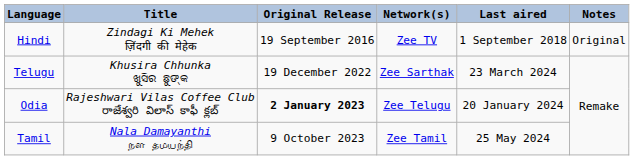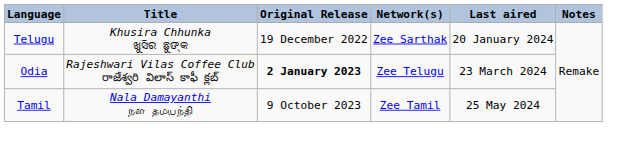 <table class="wikitable" style="text-align:center;">
 <tr>
 <th style="background:LightSteelBlue;">Language</th>
 <th style="background:LightSteelBlue;">Title</th>
 <th style="background:LightSteelBlue;">Original Release</th>
 <th style="background:LightSteelBlue;">Network(s)</th>
 <th style="background:LightSteelBlue;">Last aired</th>
 <th style="background:LightSteelBlue;">Notes</th>
 </tr>
 <tr>
-<td><a href='#'>Hindi</a></td>
-<td><em>Zindagi Ki Mehek</em> <br> ज़िंदगी की मेहेक</td>
-<td>19 September 2016</td>
-<td><a href='#'>Zee TV</a></td>
-<td>1 September 2018</td>
-<td>Original</td>
-</tr>
-<tr>
 <td><a href='#'>Telugu</a></td>
 <td><em>Khusira Chhunka</em> <br> ଖୁସିର ଛୁଙ୍କ</td>
 <td>19 December 2022</td>
 <td><a href='#'>Zee Sarthak</a></td>
-<td>23 March 2024</td>
+<td>20 January 2024</td>
 <td rowspan="3">Remake</td>
 </tr>
 <tr>
 <td><a href='#'>Odia</a></td>
 <td><em>Rajeshwari Vilas Coffee Club</em> <br> రాజేశ్వరి విలాస్ కాఫీ క్లబ్</td>
 <td><strong>2 January 2023</strong></td>
 <td><a href='#'>Zee Telugu</a></td>
-<td>20 January 2024</td>
+<td>23 March 2024</td>
 </tr>
 <tr>
 <td><a href='#'>Tamil</a></td>
 <td><em><a href='#'>Nala Damayanthi</a></em> <br> நள தமயந்தி</td>
 <td>9 October 2023</td>
 <td><a href='#'>Zee Tamil</a></td>
 <td>25 May 2024</td>
 </tr>
 </table>
